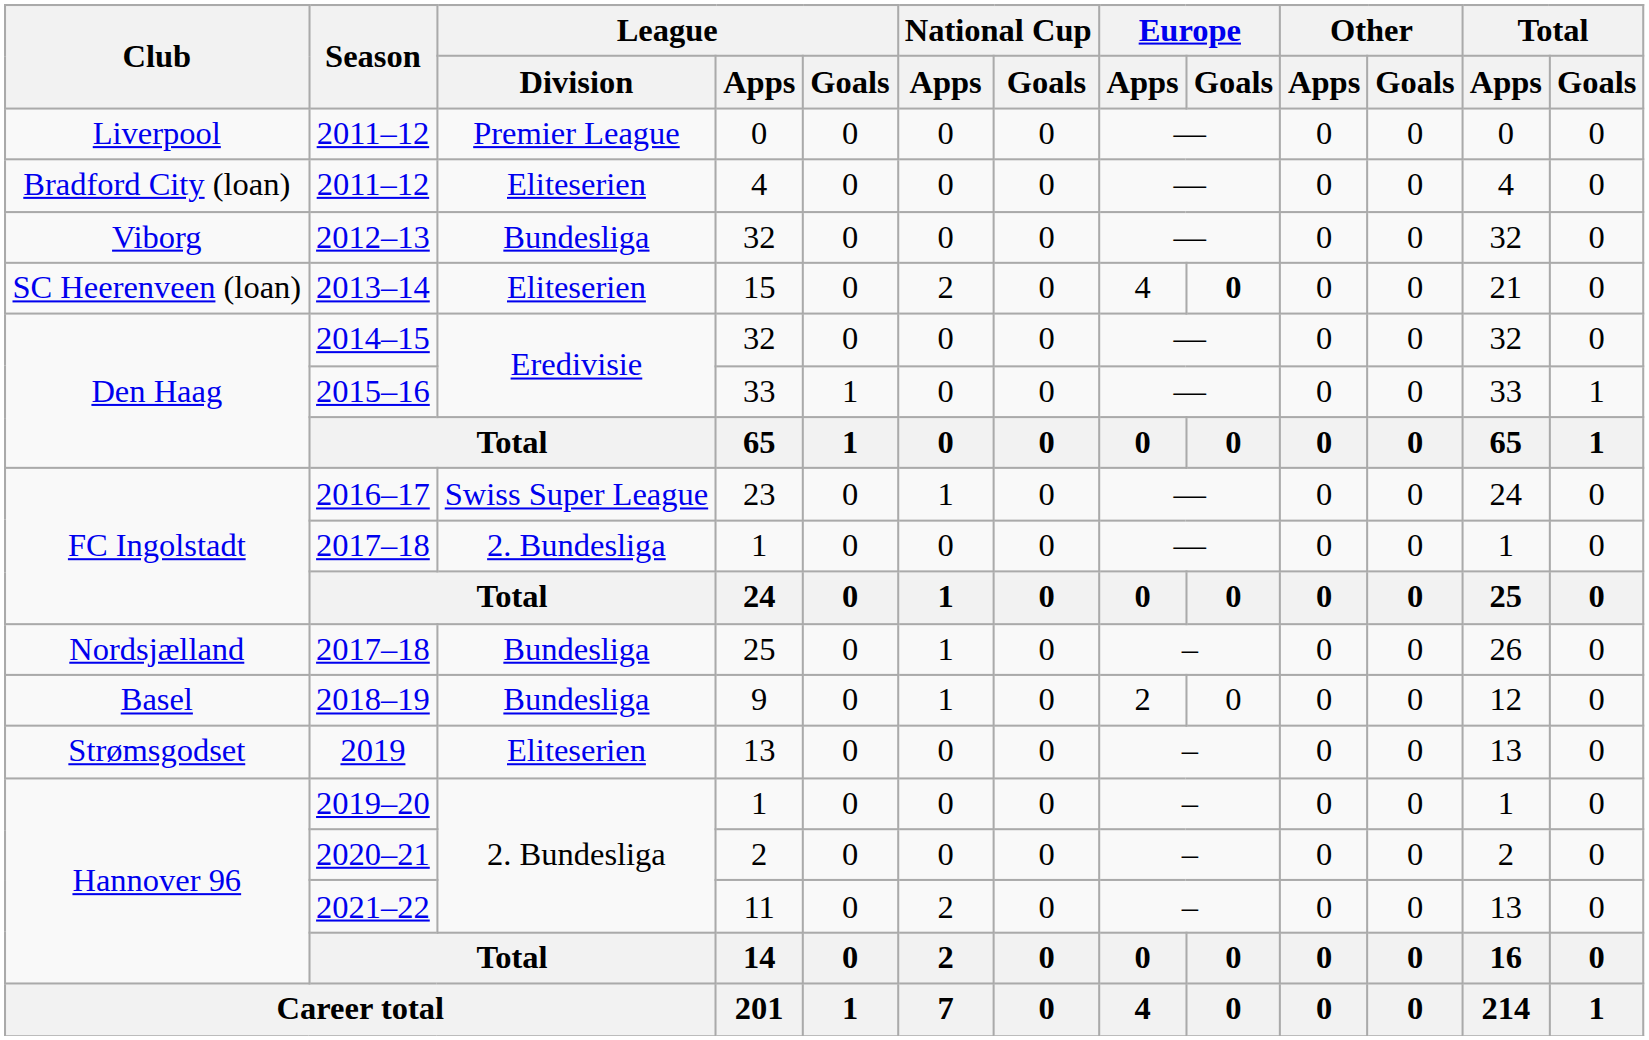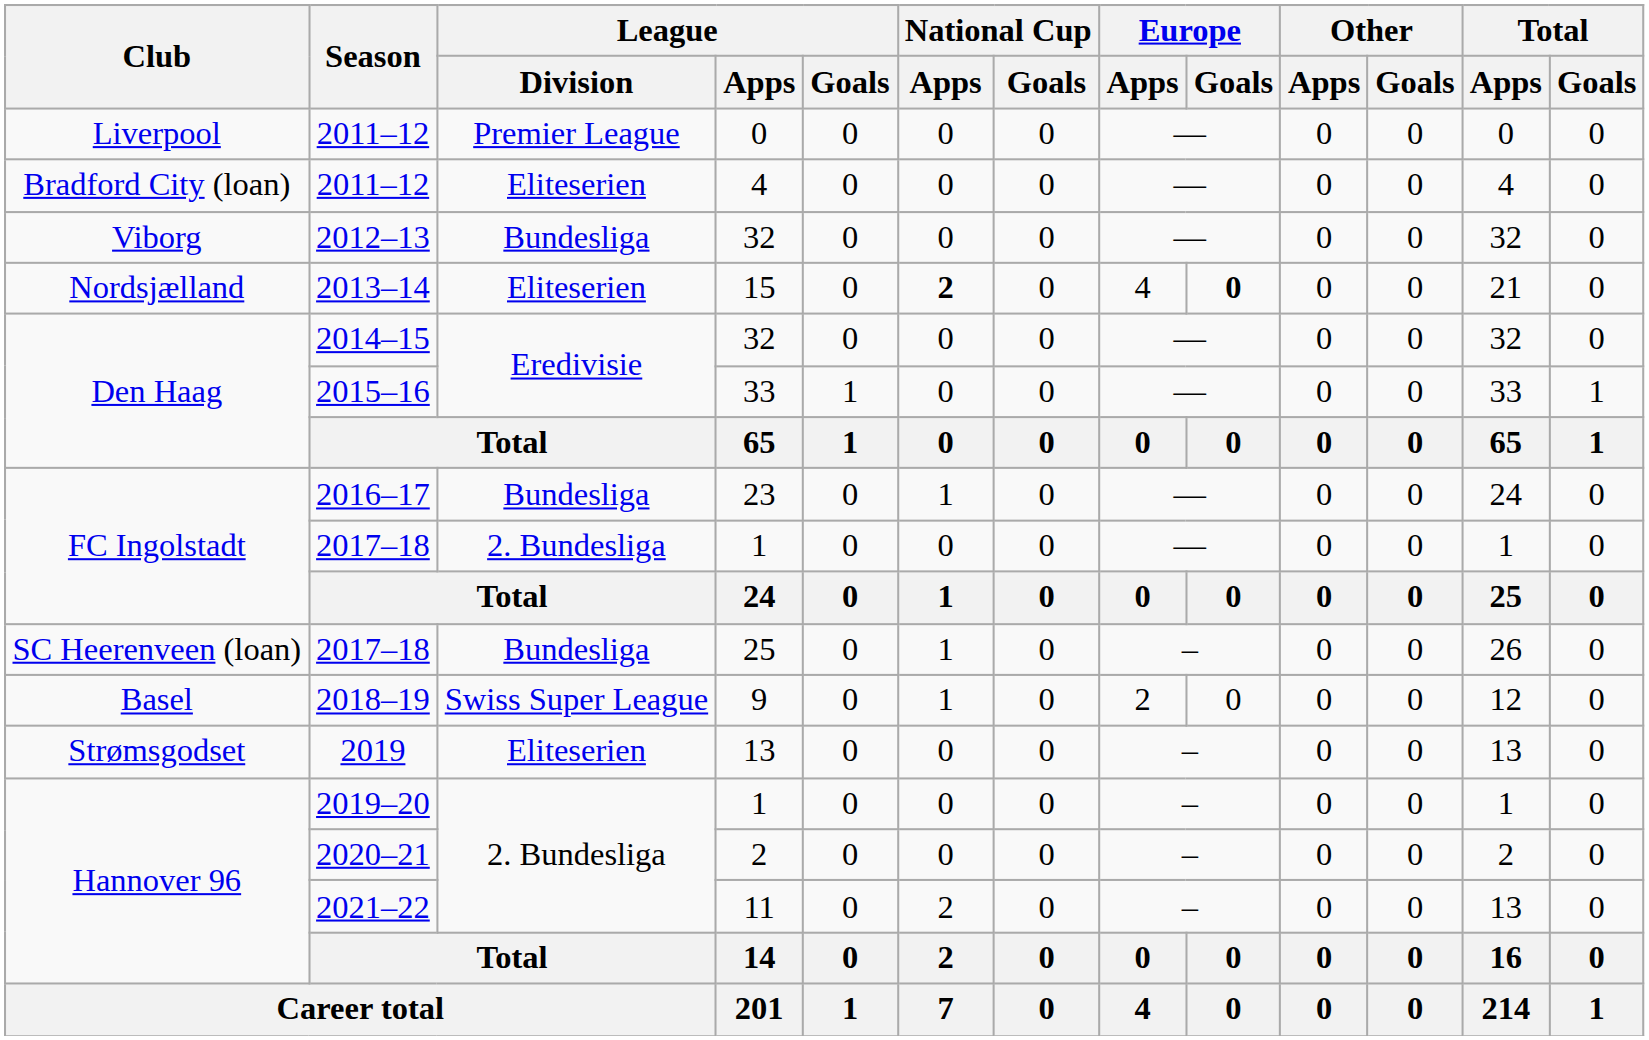 <table class="wikitable" style="text-align:center">
 <tr>
 <th rowspan="2">Club</th>
 <th rowspan="2">Season</th>
 <th colspan="3">League</th>
 <th colspan="2">National Cup</th>
 <th colspan="2"><a href='#'>Europe</a></th>
 <th colspan="2">Other</th>
 <th colspan="2">Total</th>
 </tr>
 <tr>
 <th>Division</th>
 <th>Apps</th>
 <th>Goals</th>
 <th>Apps</th>
 <th>Goals</th>
 <th>Apps</th>
 <th>Goals</th>
 <th>Apps</th>
 <th>Goals</th>
 <th>Apps</th>
 <th>Goals</th>
 </tr>
 <tr>
 <td><a href='#'>Liverpool</a></td>
 <td><a href='#'>2011–12</a></td>
 <td><a href='#'>Premier League</a></td>
 <td>0</td>
 <td>0</td>
 <td>0</td>
 <td>0</td>
 <td colspan="2">—</td>
 <td>0</td>
 <td>0</td>
 <td>0</td>
 <td>0</td>
 </tr>
 <tr>
 <td><a href='#'>Bradford City</a> (loan)</td>
 <td><a href='#'>2011–12</a></td>
 <td><a href='#'>Eliteserien</a></td>
 <td>4</td>
 <td>0</td>
 <td>0</td>
 <td>0</td>
 <td colspan="2">—</td>
 <td>0</td>
 <td>0</td>
 <td>4</td>
 <td>0</td>
 </tr>
 <tr>
 <td><a href='#'>Viborg</a></td>
 <td><a href='#'>2012–13</a></td>
 <td><a href='#'>Bundesliga</a></td>
 <td>32</td>
 <td>0</td>
 <td>0</td>
 <td>0</td>
 <td colspan="2">—</td>
 <td>0</td>
 <td>0</td>
 <td>32</td>
 <td>0</td>
 </tr>
 <tr>
-<td><a href='#'>SC Heerenveen</a> (loan)</td>
+<td><a href='#'>Nordsjælland</a></td>
 <td><a href='#'>2013–14</a></td>
 <td><a href='#'>Eliteserien</a></td>
 <td>15</td>
 <td>0</td>
-<td>2</td>
+<td><strong>2</strong></td>
 <td>0</td>
 <td>4</td>
 <td><strong>0</strong></td>
 <td>0</td>
 <td>0</td>
 <td>21</td>
 <td>0</td>
 </tr>
 <tr>
 <td rowspan="3"><a href='#'>Den Haag</a></td>
 <td><a href='#'>2014–15</a></td>
 <td rowspan="2"><a href='#'>Eredivisie</a></td>
 <td>32</td>
 <td>0</td>
 <td>0</td>
 <td>0</td>
 <td colspan="2">—</td>
 <td>0</td>
 <td>0</td>
 <td>32</td>
 <td>0</td>
 </tr>
 <tr>
 <td><a href='#'>2015–16</a></td>
 <td>33</td>
 <td>1</td>
 <td>0</td>
 <td>0</td>
 <td colspan="2">—</td>
 <td>0</td>
 <td>0</td>
 <td>33</td>
 <td>1</td>
 </tr>
 <tr>
 <th colspan="2">Total</th>
 <th>65</th>
 <th>1</th>
 <th>0</th>
 <th>0</th>
 <th>0</th>
 <th>0</th>
 <th>0</th>
 <th>0</th>
 <th>65</th>
 <th>1</th>
 </tr>
 <tr>
 <td rowspan="3"><a href='#'>FC Ingolstadt</a></td>
 <td><a href='#'>2016–17</a></td>
-<td><a href='#'>Swiss Super League</a></td>
+<td><a href='#'>Bundesliga</a></td>
 <td>23</td>
 <td>0</td>
 <td>1</td>
 <td>0</td>
 <td colspan="2">—</td>
 <td>0</td>
 <td>0</td>
 <td>24</td>
 <td>0</td>
 </tr>
 <tr>
 <td><a href='#'>2017–18</a></td>
 <td><a href='#'>2. Bundesliga</a></td>
 <td>1</td>
 <td>0</td>
 <td>0</td>
 <td>0</td>
 <td colspan="2">—</td>
 <td>0</td>
 <td>0</td>
 <td>1</td>
 <td>0</td>
 </tr>
 <tr>
 <th colspan="2">Total</th>
 <th>24</th>
 <th>0</th>
 <th>1</th>
 <th>0</th>
 <th>0</th>
 <th>0</th>
 <th>0</th>
 <th>0</th>
 <th>25</th>
 <th>0</th>
 </tr>
 <tr>
-<td><a href='#'>Nordsjælland</a></td>
+<td><a href='#'>SC Heerenveen</a> (loan)</td>
 <td><a href='#'>2017–18</a></td>
 <td><a href='#'>Bundesliga</a></td>
 <td>25</td>
 <td>0</td>
 <td>1</td>
 <td>0</td>
 <td colspan="2">–</td>
 <td>0</td>
 <td>0</td>
 <td>26</td>
 <td>0</td>
 </tr>
 <tr>
 <td><a href='#'>Basel</a></td>
 <td><a href='#'>2018–19</a></td>
-<td><a href='#'>Bundesliga</a></td>
+<td><a href='#'>Swiss Super League</a></td>
 <td>9</td>
 <td>0</td>
 <td>1</td>
 <td>0</td>
 <td>2</td>
 <td>0</td>
 <td>0</td>
 <td>0</td>
 <td>12</td>
 <td>0</td>
 </tr>
 <tr>
 <td><a href='#'>Strømsgodset</a></td>
 <td><a href='#'>2019</a></td>
 <td><a href='#'>Eliteserien</a></td>
 <td>13</td>
 <td>0</td>
 <td>0</td>
 <td>0</td>
 <td colspan="2">–</td>
 <td>0</td>
 <td>0</td>
 <td>13</td>
 <td>0</td>
 </tr>
 <tr>
 <td rowspan="4"><a href='#'>Hannover 96</a></td>
 <td><a href='#'>2019–20</a></td>
 <td rowspan="3">2. Bundesliga</td>
 <td>1</td>
 <td>0</td>
 <td>0</td>
 <td>0</td>
 <td colspan="2">–</td>
 <td>0</td>
 <td>0</td>
 <td>1</td>
 <td>0</td>
 </tr>
 <tr>
 <td><a href='#'>2020–21</a></td>
 <td>2</td>
 <td>0</td>
 <td>0</td>
 <td>0</td>
 <td colspan="2">–</td>
 <td>0</td>
 <td>0</td>
 <td>2</td>
 <td>0</td>
 </tr>
 <tr>
 <td><a href='#'>2021–22</a></td>
 <td>11</td>
 <td>0</td>
 <td>2</td>
 <td>0</td>
 <td colspan="2">–</td>
 <td>0</td>
 <td>0</td>
 <td>13</td>
 <td>0</td>
 </tr>
 <tr>
 <th colspan="2">Total</th>
 <th>14</th>
 <th>0</th>
 <th>2</th>
 <th>0</th>
 <th>0</th>
 <th>0</th>
 <th>0</th>
 <th>0</th>
 <th>16</th>
 <th>0</th>
 </tr>
 <tr>
 <th colspan="3">Career total</th>
 <th>201</th>
 <th>1</th>
 <th>7</th>
 <th>0</th>
 <th>4</th>
 <th>0</th>
 <th>0</th>
 <th>0</th>
 <th>214</th>
 <th>1</th>
 </tr>
 </table>
